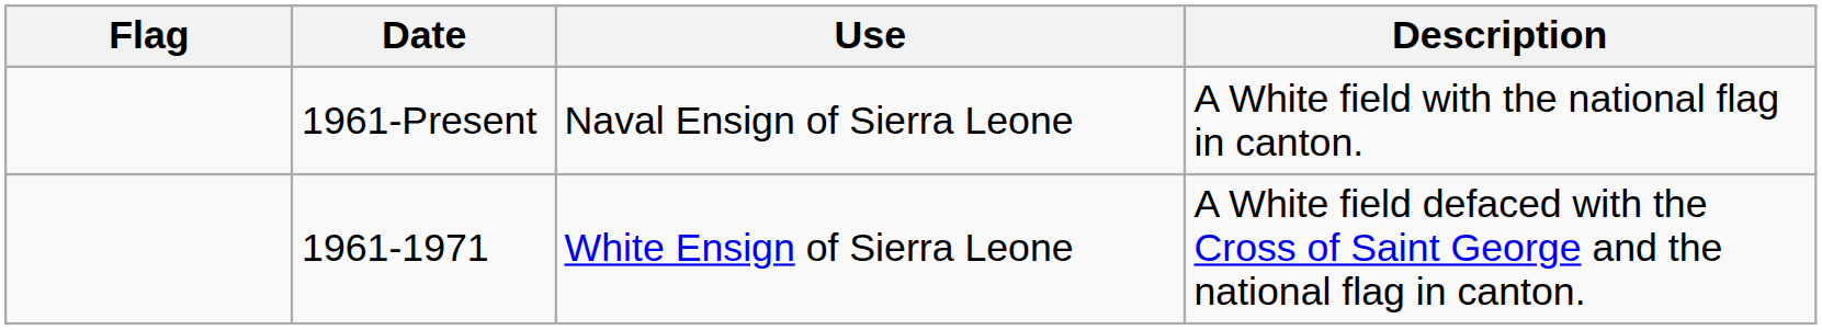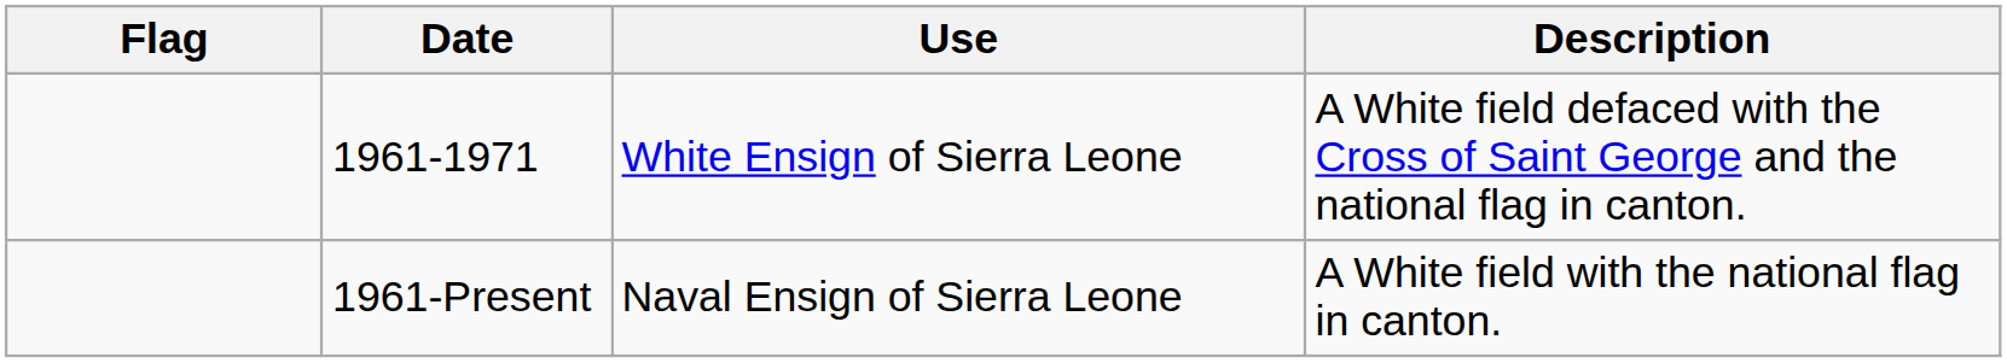 <table class="wikitable">
 <tr>
 <th style="width:110px;">Flag</th>
 <th style="width:100px;">Date</th>
 <th style="width:250px;">Use</th>
 <th style="width:250px;">Description</th>
 </tr>
 <tr>
 <td></td>
+<td>1961-1971</td>
+<td><a href='#'>White Ensign</a> of Sierra Leone</td>
+<td>A White field defaced with the <a href='#'>Cross of Saint George</a> and the national flag in canton.</td>
+</tr>
+<tr>
+<td></td>
 <td>1961-Present</td>
 <td>Naval Ensign of Sierra Leone</td>
 <td>A White field with the national flag in canton.</td>
 </tr>
-<tr>
-<td></td>
-<td>1961-1971</td>
-<td><a href='#'>White Ensign</a> of Sierra Leone</td>
-<td>A White field defaced with the <a href='#'>Cross of Saint George</a> and the national flag in canton.</td>
-</tr>
 </table>
